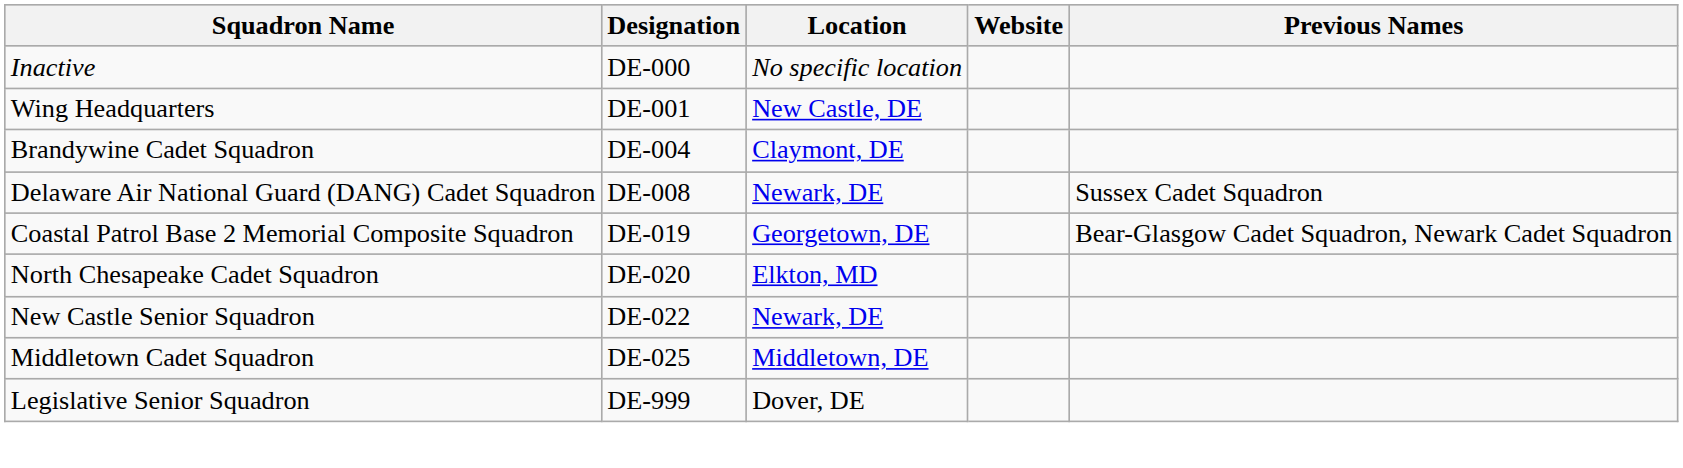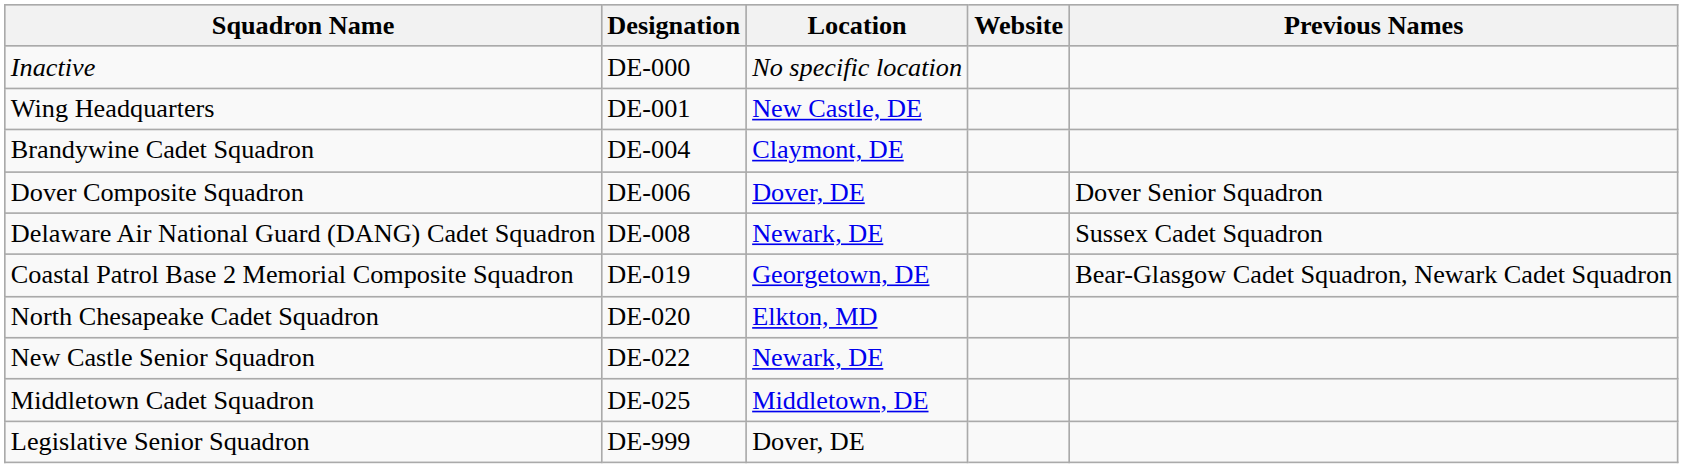 <table class="wikitable">
 <tr>
 <th>Squadron Name</th>
 <th>Designation</th>
 <th>Location</th>
 <th>Website</th>
 <th>Previous Names</th>
 </tr>
 <tr>
 <td><em>Inactive</em></td>
 <td>DE-000</td>
 <td><em>No specific location</em></td>
 <td></td>
 <td></td>
 </tr>
 <tr>
 <td>Wing Headquarters</td>
 <td>DE-001</td>
 <td><a href='#'>New Castle, DE</a></td>
 <td></td>
 <td></td>
 </tr>
 <tr>
 <td>Brandywine Cadet Squadron</td>
 <td>DE-004</td>
 <td><a href='#'>Claymont, DE</a></td>
 <td></td>
 <td></td>
+</tr>
+<tr>
+<td>Dover Composite Squadron</td>
+<td>DE-006</td>
+<td><a href='#'>Dover, DE</a></td>
+<td></td>
+<td>Dover Senior Squadron</td>
 </tr>
 <tr>
 <td>Delaware Air National Guard (DANG) Cadet Squadron</td>
 <td>DE-008</td>
 <td><a href='#'>Newark, DE</a></td>
 <td></td>
 <td>Sussex Cadet Squadron</td>
 </tr>
 <tr>
 <td>Coastal Patrol Base 2 Memorial Composite Squadron</td>
 <td>DE-019</td>
 <td><a href='#'>Georgetown, DE</a></td>
 <td></td>
 <td>Bear-Glasgow Cadet Squadron, Newark Cadet Squadron</td>
 </tr>
 <tr>
 <td>North Chesapeake Cadet Squadron</td>
 <td>DE-020</td>
 <td><a href='#'>Elkton, MD</a></td>
 <td></td>
 <td></td>
 </tr>
 <tr>
 <td>New Castle Senior Squadron</td>
 <td>DE-022</td>
 <td><a href='#'>Newark, DE</a></td>
 <td></td>
 <td></td>
 </tr>
 <tr>
 <td>Middletown Cadet Squadron</td>
 <td>DE-025</td>
 <td><a href='#'>Middletown, DE</a></td>
 <td></td>
 <td></td>
 </tr>
 <tr>
 <td>Legislative Senior Squadron</td>
 <td>DE-999</td>
 <td>Dover, DE</td>
 <td></td>
 <td></td>
 </tr>
 </table>
